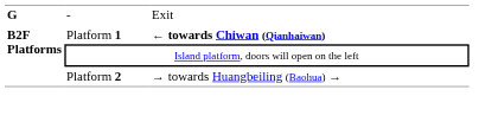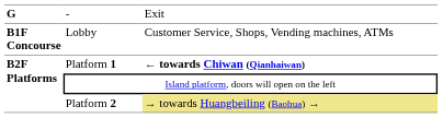 <table table border=0 cellspacing=0 cellpadding=3>
 <tr>
 <td style="border-top:solid 1px gray;" width=50 valign=top><strong>G</strong></td>
 <td style="border-top:solid 1px gray;" width=100 valign=top>-</td>
 <td style="border-top:solid 1px gray;" width=390 valign=top>Exit</td>
+</tr>
+<tr>
+<td style="border-bottom:solid 1px gray; border-top:solid 1px gray;" valign=top width=50><strong>B1F<br>Concourse</strong></td>
+<td style="border-bottom:solid 1px gray; border-top:solid 1px gray;" valign=top width=100>Lobby</td>
+<td style="border-bottom:solid 1px gray; border-top:solid 1px gray;" valign=top width=390>Customer Service, Shops, Vending machines, ATMs</td>
 </tr>
 <tr>
 <td style="border-bottom:solid 1px gray;" rowspan="3" valign=top><strong>B2F<br>Platforms</strong></td>
 <td>Platform <strong>1</strong></td>
 <td><strong>←  towards <a href='#'>Chiwan</a> <small>(<a href='#'>Qianhaiwan</a>)</small></strong></td>
 </tr>
 <tr>
 <td style="border-right:solid 2px black;border-left:solid 2px black;border-top:solid 2px black;border-bottom:solid 2px black;text-align:center;" colspan=2><small><a href='#'>Island platform</a>, doors will open on the left</small></td>
 </tr>
 <tr>
 <td style="border-bottom:solid 1px gray;">Platform <strong>2</strong></td>
-<td style="border-bottom:solid 1px gray;"><span>→</span>  towards <a href='#'>Huangbeiling</a> <small>(<a href='#'>Baohua</a>)</small> →</td>
+<td style="background: khaki; border-bottom:solid 1px gray;"><span>→</span>  towards <a href='#'>Huangbeiling</a> <small>(<a href='#'>Baohua</a>)</small> →</td>
 </tr>
 </table>
